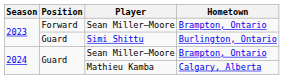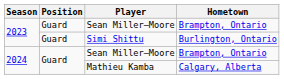 <table class="wikitable">
 <tr>
 <th>Season</th>
 <th>Position</th>
 <th>Player</th>
 <th>Hometown</th>
 </tr>
 <tr>
 <td rowspan="2"><a href='#'>2023</a></td>
-<td>Forward</td>
+<td>Guard</td>
 <td>Sean Miller–Moore</td>
 <td><a href='#'>Brampton, Ontario</a></td>
 </tr>
 <tr>
 <td>Guard</td>
 <td><a href='#'>Simi Shittu</a></td>
 <td><a href='#'>Burlington, Ontario</a></td>
 </tr>
 <tr>
 <td rowspan="2"><a href='#'>2024</a></td>
 <td rowspan="2">Guard</td>
 <td>Sean Miller–Moore</td>
 <td><a href='#'>Brampton, Ontario</a></td>
 </tr>
 <tr>
 <td>Mathieu Kamba</td>
 <td><a href='#'>Calgary, Alberta</a></td>
 </tr>
 </table>
